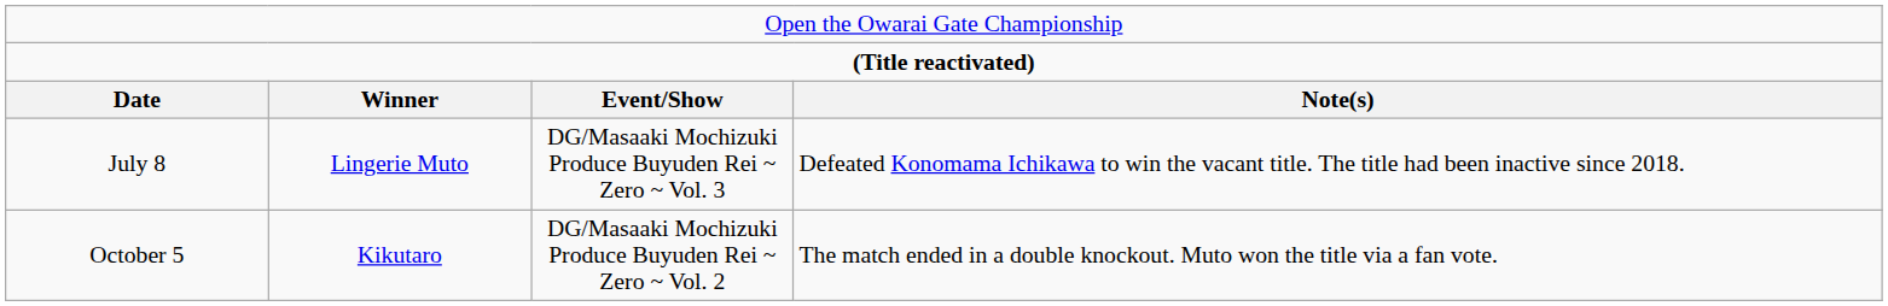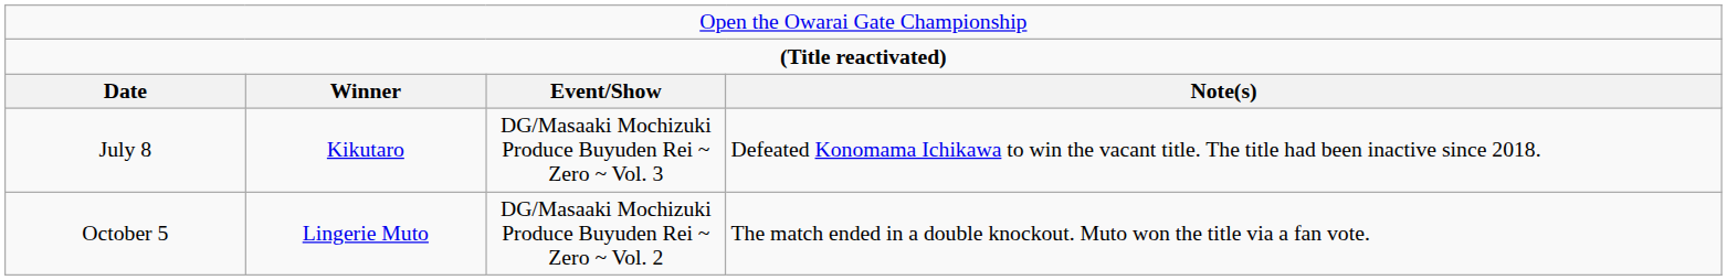 <table class="wikitable" style="text-align:center; width:100%;">
 <tr>
 <td colspan="5" style="text-align: center;"><a href='#'>Open the Owarai Gate Championship</a></td>
 </tr>
 <tr>
 <td colspan="5" style="text-align: center;"><strong>(Title reactivated)</strong></td>
 </tr>
 <tr>
 <th width=14%>Date</th>
 <th width=14%>Winner</th>
 <th width=14%>Event/Show</th>
 <th width=58%>Note(s)</th>
 </tr>
 <tr>
 <td>July 8</td>
-<td><a href='#'>Lingerie Muto</a></td>
+<td><a href='#'>Kikutaro</a></td>
 <td>DG/Masaaki Mochizuki Produce Buyuden Rei ~ Zero ~ Vol. 3</td>
 <td align=left>Defeated <a href='#'>Konomama Ichikawa</a> to win the vacant title. The title had been inactive since 2018.</td>
 </tr>
 <tr>
 <td>October 5</td>
-<td><a href='#'>Kikutaro</a></td>
+<td><a href='#'>Lingerie Muto</a></td>
 <td>DG/Masaaki Mochizuki Produce Buyuden Rei ~ Zero ~ Vol. 2</td>
 <td align=left>The match ended in a double knockout. Muto won the title via a fan vote.</td>
 </tr>
 </table>
